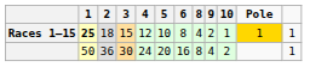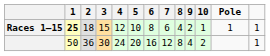 <table class="wikitable" style="font-size: 85%;">
 <tr>
 <th></th>
 <th>1</th>
 <th>2</th>
 <th>3</th>
 <th>4</th>
 <th>5</th>
 <th>6</th>
+<th>7</th>
 <th>8</th>
 <th>9</th>
 <th>10</th>
 <td> <strong>Pole</strong> </td>
 <td>  </td>
 </tr>
 <tr align="center">
 <th>Races 1–15</th>
 <td style="background:#FFFFBF;"><strong>25</strong></td>
 <td style="background:#DFDFDF;">18</td>
 <td style="background:#FFDF9F;">15</td>
 <td style="background:#DFFFDF;">12</td>
 <td style="background:#DFFFDF;">10</td>
 <td style="background:#DFFFDF;">8</td>
+<td style="background:#DFFFDF;">6</td>
 <td style="background:#DFFFDF;">4</td>
 <td style="background:#DFFFDF;">2</td>
 <td style="background:#DFFFDF;">1</td>
-<td style="background: gold;">1</td>
+<td>1</td>
 <td>1</td>
 </tr>
 <tr align="center">
 <th></th>
 <td style="background:#FFFFBF;">50</td>
 <td style="background:#DFDFDF;">36</td>
 <td style="background:#FFDF9F;">30</td>
 <td style="background:#DFFFDF;">24</td>
 <td style="background:#DFFFDF;">20</td>
 <td style="background:#DFFFDF;">16</td>
+<td style="background:#DFFFDF;">12</td>
 <td style="background:#DFFFDF;">8</td>
 <td style="background:#DFFFDF;">4</td>
 <td style="background:#DFFFDF;">2</td>
 <td></td>
 <td>1</td>
 </tr>
 </table>
